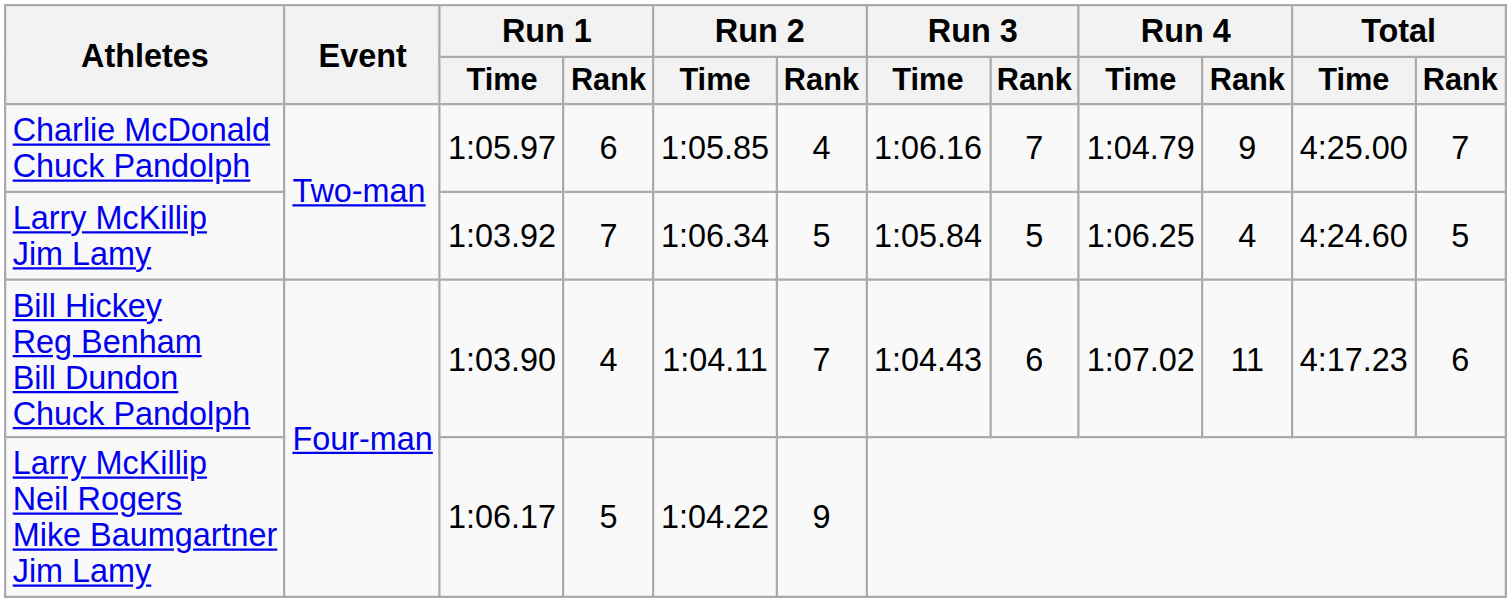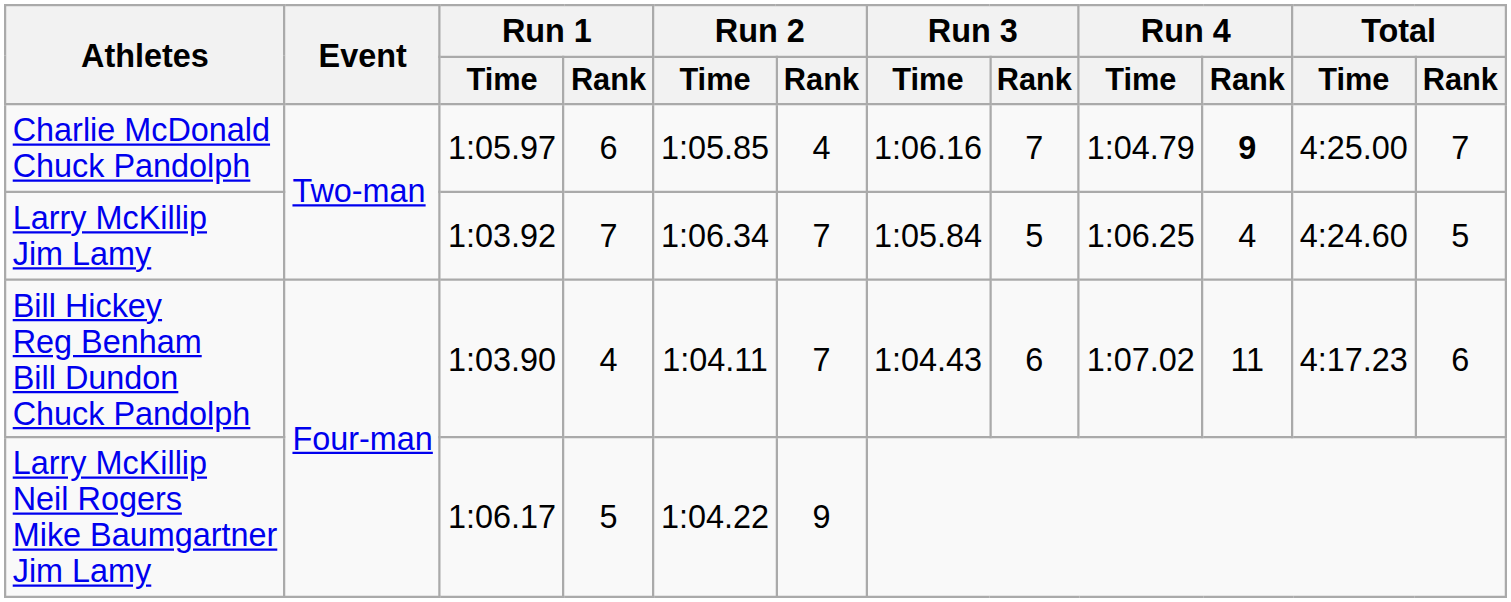 <table class=wikitable style=font-size:90%;text-align:center>
 <tr>
 <th rowspan=2>Athletes</th>
 <th rowspan=2>Event</th>
 <th colspan=2>Run 1</th>
 <th colspan=2>Run 2</th>
 <th colspan=2>Run 3</th>
 <th colspan=2>Run 4</th>
 <th colspan=2>Total</th>
 </tr>
 <tr style=font-size:95%>
 <th>Time</th>
 <th>Rank</th>
 <th>Time</th>
 <th>Rank</th>
 <th>Time</th>
 <th>Rank</th>
 <th>Time</th>
 <th>Rank</th>
 <th>Time</th>
 <th>Rank</th>
 </tr>
 <tr>
 <td align=left><a href='#'>Charlie McDonald</a><br><a href='#'>Chuck Pandolph</a></td>
 <td align=left rowspan=2><a href='#'>Two-man</a></td>
 <td>1:05.97</td>
 <td>6</td>
 <td>1:05.85</td>
 <td>4</td>
 <td>1:06.16</td>
 <td>7</td>
 <td>1:04.79</td>
-<td>9</td>
+<td><strong>9</strong></td>
 <td>4:25.00</td>
 <td>7</td>
 </tr>
 <tr>
 <td align=left><a href='#'>Larry McKillip</a><br><a href='#'>Jim Lamy</a></td>
 <td>1:03.92</td>
 <td>7</td>
 <td>1:06.34</td>
-<td>5</td>
+<td>7</td>
 <td>1:05.84</td>
 <td>5</td>
 <td>1:06.25</td>
 <td>4</td>
 <td>4:24.60</td>
 <td>5</td>
 </tr>
 <tr>
 <td align=left><a href='#'>Bill Hickey</a><br><a href='#'>Reg Benham</a><br><a href='#'>Bill Dundon</a><br><a href='#'>Chuck Pandolph</a></td>
 <td align=left rowspan=2><a href='#'>Four-man</a></td>
 <td>1:03.90</td>
 <td>4</td>
 <td>1:04.11</td>
 <td>7</td>
 <td>1:04.43</td>
 <td>6</td>
 <td>1:07.02</td>
 <td>11</td>
 <td>4:17.23</td>
 <td>6</td>
 </tr>
 <tr>
 <td align=left><a href='#'>Larry McKillip</a><br><a href='#'>Neil Rogers</a><br><a href='#'>Mike Baumgartner</a><br><a href='#'>Jim Lamy</a></td>
 <td>1:06.17</td>
 <td>5</td>
 <td>1:04.22</td>
 <td>9</td>
 <td colspan=6></td>
 </tr>
 </table>
